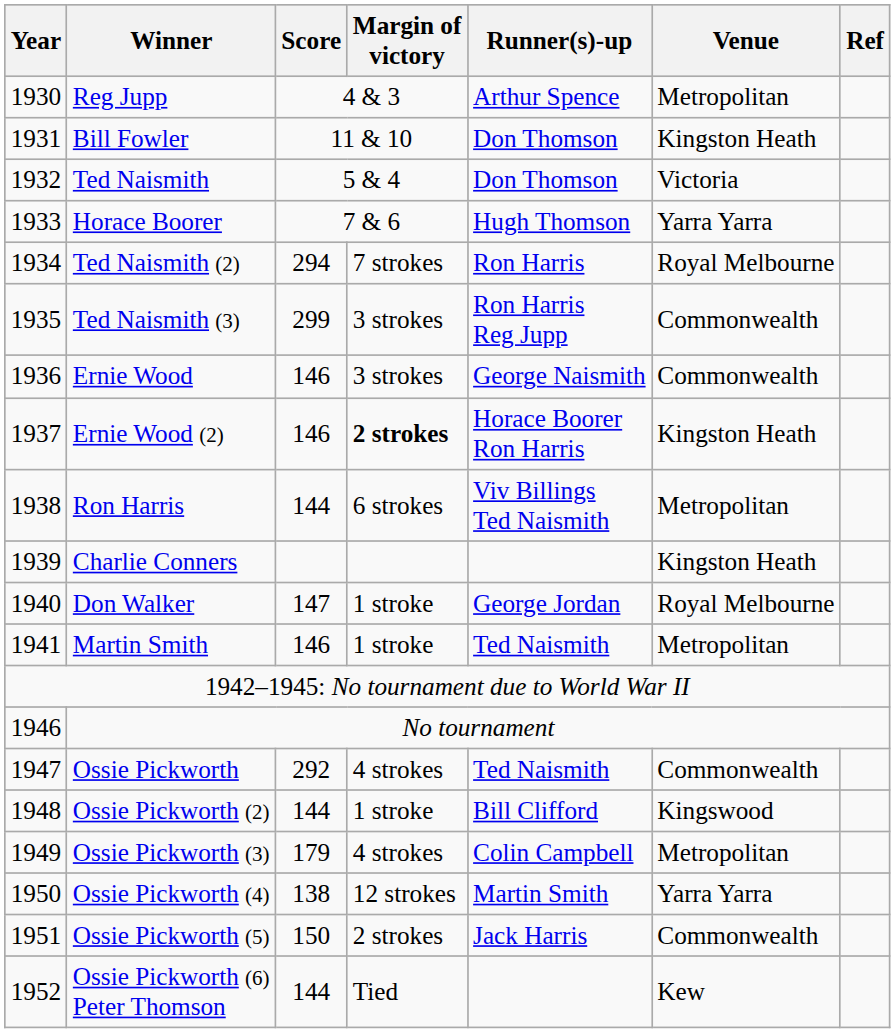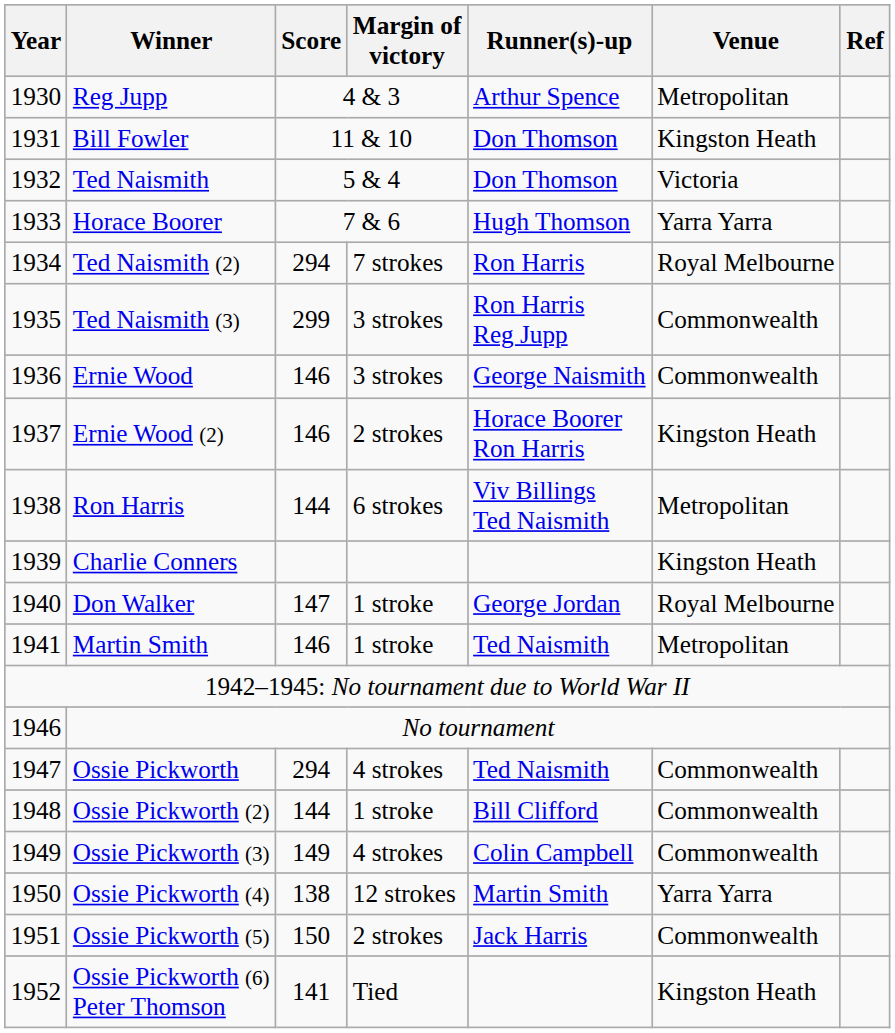 <table class=wikitable style="font-size:95%">
 <tr>
 <th>Year</th>
 <th>Winner</th>
 <th>Score</th>
 <th>Margin of<br>victory</th>
 <th>Runner(s)-up</th>
 <th>Venue</th>
 <th>Ref</th>
 </tr>
 <tr>
 <td>1930</td>
 <td> <a href='#'>Reg Jupp</a></td>
 <td colspan=2 align=center>4 & 3</td>
 <td> <a href='#'>Arthur Spence</a></td>
 <td>Metropolitan</td>
 <td></td>
 </tr>
 <tr>
 <td>1931</td>
 <td> <a href='#'>Bill Fowler</a></td>
 <td colspan=2 align=center>11 & 10</td>
 <td> <a href='#'>Don Thomson</a></td>
 <td>Kingston Heath</td>
 <td></td>
 </tr>
 <tr>
 <td>1932</td>
 <td> <a href='#'>Ted Naismith</a></td>
 <td colspan=2 align=center>5 & 4</td>
 <td> <a href='#'>Don Thomson</a></td>
 <td>Victoria</td>
 <td></td>
 </tr>
 <tr>
 <td>1933</td>
 <td> <a href='#'>Horace Boorer</a></td>
 <td colspan=2 align=center>7 & 6</td>
 <td> <a href='#'>Hugh Thomson</a></td>
 <td>Yarra Yarra</td>
 <td></td>
 </tr>
 <tr>
 <td>1934</td>
 <td> <a href='#'>Ted Naismith</a> <small>(2)</small></td>
 <td align=center>294</td>
 <td>7 strokes</td>
 <td> <a href='#'>Ron Harris</a></td>
 <td>Royal Melbourne</td>
 <td></td>
 </tr>
 <tr>
 <td>1935</td>
 <td> <a href='#'>Ted Naismith</a> <small>(3)</small></td>
 <td align=center>299</td>
 <td>3 strokes</td>
 <td> <a href='#'>Ron Harris</a><br> <a href='#'>Reg Jupp</a></td>
 <td>Commonwealth</td>
 <td></td>
 </tr>
 <tr>
 <td>1936</td>
 <td> <a href='#'>Ernie Wood</a></td>
 <td align=center>146</td>
 <td>3 strokes</td>
 <td> <a href='#'>George Naismith</a></td>
 <td>Commonwealth</td>
 <td></td>
 </tr>
 <tr>
 <td>1937</td>
 <td> <a href='#'>Ernie Wood</a> <small>(2)</small></td>
 <td align=center>146</td>
-<td><strong>2 strokes</strong></td>
+<td>2 strokes</td>
 <td> <a href='#'>Horace Boorer</a><br> <a href='#'>Ron Harris</a></td>
 <td>Kingston Heath</td>
 <td></td>
 </tr>
 <tr>
 <td>1938</td>
 <td> <a href='#'>Ron Harris</a></td>
 <td align=center>144</td>
 <td>6 strokes</td>
 <td> <a href='#'>Viv Billings</a><br> <a href='#'>Ted Naismith</a></td>
 <td>Metropolitan</td>
 <td></td>
 </tr>
 <tr>
 <td>1939</td>
 <td> <a href='#'>Charlie Conners</a></td>
 <td align=center></td>
 <td></td>
 <td></td>
 <td>Kingston Heath</td>
 <td></td>
 </tr>
 <tr>
 <td>1940</td>
 <td> <a href='#'>Don Walker</a></td>
 <td align=center>147</td>
 <td>1 stroke</td>
 <td> <a href='#'>George Jordan</a></td>
 <td>Royal Melbourne</td>
 <td></td>
 </tr>
 <tr>
 <td>1941</td>
 <td> <a href='#'>Martin Smith</a></td>
 <td align=center>146</td>
 <td>1 stroke</td>
 <td> <a href='#'>Ted Naismith</a></td>
 <td>Metropolitan</td>
 <td></td>
 </tr>
 <tr>
 <td colspan="7" align="center">1942–1945: <em>No tournament due to World War II</em></td>
 </tr>
 <tr>
 <td>1946</td>
 <td colspan="6" align="center"><em>No tournament</em></td>
 </tr>
 <tr>
 <td>1947</td>
 <td> <a href='#'>Ossie Pickworth</a></td>
-<td align=center>292</td>
+<td align=center>294</td>
 <td>4 strokes</td>
 <td> <a href='#'>Ted Naismith</a></td>
 <td>Commonwealth</td>
 <td></td>
 </tr>
 <tr>
 <td>1948</td>
 <td> <a href='#'>Ossie Pickworth</a> <small>(2)</small></td>
 <td align=center>144</td>
 <td>1 stroke</td>
 <td> <a href='#'>Bill Clifford</a></td>
-<td>Kingswood</td>
+<td>Commonwealth</td>
 <td></td>
 </tr>
 <tr>
 <td>1949</td>
 <td> <a href='#'>Ossie Pickworth</a> <small>(3)</small></td>
-<td align=center>179</td>
+<td align=center>149</td>
 <td>4 strokes</td>
 <td> <a href='#'>Colin Campbell</a></td>
-<td>Metropolitan</td>
+<td>Commonwealth</td>
 <td></td>
 </tr>
 <tr>
 <td>1950</td>
 <td> <a href='#'>Ossie Pickworth</a> <small>(4)</small></td>
 <td align=center>138</td>
 <td>12 strokes</td>
 <td> <a href='#'>Martin Smith</a></td>
 <td>Yarra Yarra</td>
 <td></td>
 </tr>
 <tr>
 <td>1951</td>
 <td> <a href='#'>Ossie Pickworth</a> <small>(5)</small></td>
 <td align=center>150</td>
 <td>2 strokes</td>
 <td> <a href='#'>Jack Harris</a></td>
 <td>Commonwealth</td>
 <td></td>
 </tr>
 <tr>
 <td>1952</td>
 <td> <a href='#'>Ossie Pickworth</a> <small>(6)</small><br> <a href='#'>Peter Thomson</a></td>
-<td align=center>144</td>
+<td align=center>141</td>
 <td>Tied</td>
 <td></td>
-<td>Kew</td>
+<td>Kingston Heath</td>
 <td></td>
 </tr>
 </table>
